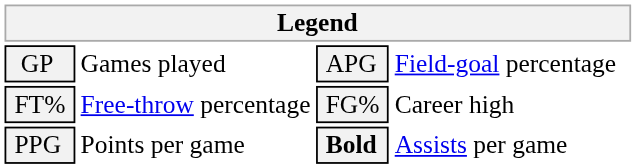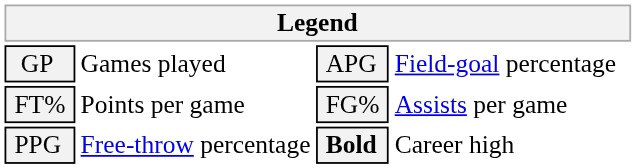 <table class="toccolours" style="font-size: 90%; white-space: nowrap;">
 <tr>
 <th colspan="6" style="background:#f2f2f2; border:1px solid #aaa;">Legend</th>
 </tr>
 <tr>
 <td style="background:#f2f2f2; border:1px solid black;">  GP</td>
 <td>Games played</td>
 <td style="background:#f2f2f2; border:1px solid black;"> APG </td>
 <td style="padding-right: 8px"><a href='#'>Field-goal</a> percentage</td>
 </tr>
 <tr>
 <td style="background:#f2f2f2; border:1px solid black;"> FT% </td>
-<td><a href='#'>Free-throw</a> percentage</td>
+<td>Points per game</td>
 <td style="background:#f2f2f2; border:1px solid black;"> FG% </td>
-<td>Career high</td>
+<td><a href='#'>Assists</a> per game</td>
 </tr>
 <tr>
 <td style="background:#f2f2f2; border:1px solid black;"> PPG </td>
-<td>Points per game</td>
+<td><a href='#'>Free-throw</a> percentage</td>
 <td style="background:#f2f2f2; border:1px solid black;"> <strong>Bold</strong> </td>
-<td><a href='#'>Assists</a> per game</td>
+<td>Career high</td>
 </tr>
 </table>
